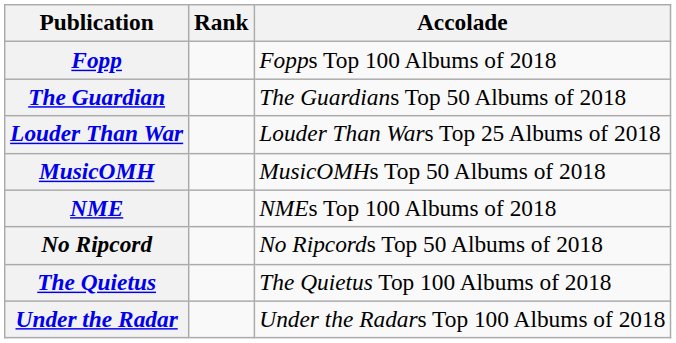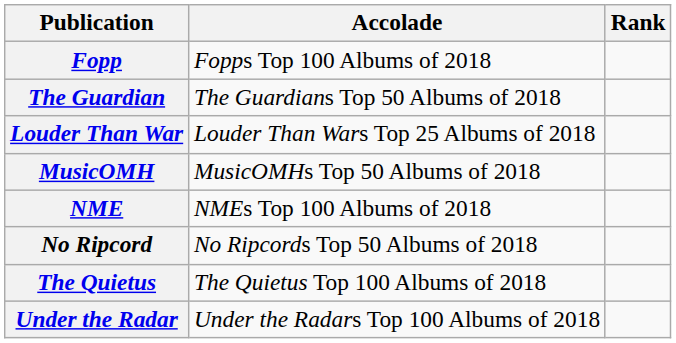 <table class="wikitable sortable plainrowheaders">
 <tr>
 <th scope="col">Publication</th>
+<th scope="col">Accolade</th>
 <th scope="col">Rank</th>
-<th scope="col">Accolade</th>
 </tr>
 <tr>
 <th scope="row"><em><a href='#'>Fopp</a></em></th>
+<td><em>Fopp</em>s Top 100 Albums of 2018</td>
 <td></td>
-<td><em>Fopp</em>s Top 100 Albums of 2018</td>
 </tr>
 <tr>
 <th scope="row"><em><a href='#'>The Guardian</a></em></th>
+<td><em>The Guardian</em>s Top 50 Albums of 2018</td>
 <td></td>
-<td><em>The Guardian</em>s Top 50 Albums of 2018</td>
 </tr>
 <tr>
 <th scope="row"><em><a href='#'>Louder Than War</a></em></th>
+<td><em>Louder Than War</em>s Top 25 Albums of 2018</td>
 <td></td>
-<td><em>Louder Than War</em>s Top 25 Albums of 2018</td>
 </tr>
 <tr>
 <th scope="row"><em><a href='#'>MusicOMH</a></em></th>
+<td><em>MusicOMH</em>s Top 50 Albums of 2018</td>
 <td></td>
-<td><em>MusicOMH</em>s Top 50 Albums of 2018</td>
 </tr>
 <tr>
 <th scope="row"><em><a href='#'>NME</a></em></th>
+<td><em>NME</em>s Top 100 Albums of 2018</td>
 <td></td>
-<td><em>NME</em>s Top 100 Albums of 2018</td>
 </tr>
 <tr>
 <th scope="row"><em>No Ripcord</em></th>
+<td><em>No Ripcord</em>s Top 50 Albums of 2018</td>
 <td></td>
-<td><em>No Ripcord</em>s Top 50 Albums of 2018</td>
 </tr>
 <tr>
 <th scope="row"><em><a href='#'>The Quietus</a></em></th>
+<td><em>The Quietus</em> Top 100 Albums of 2018</td>
 <td></td>
-<td><em>The Quietus</em> Top 100 Albums of 2018</td>
 </tr>
 <tr>
 <th scope="row"><em><a href='#'>Under the Radar</a></em></th>
+<td><em>Under the Radar</em>s Top 100 Albums of 2018</td>
 <td></td>
-<td><em>Under the Radar</em>s Top 100 Albums of 2018</td>
 </tr>
 </table>
